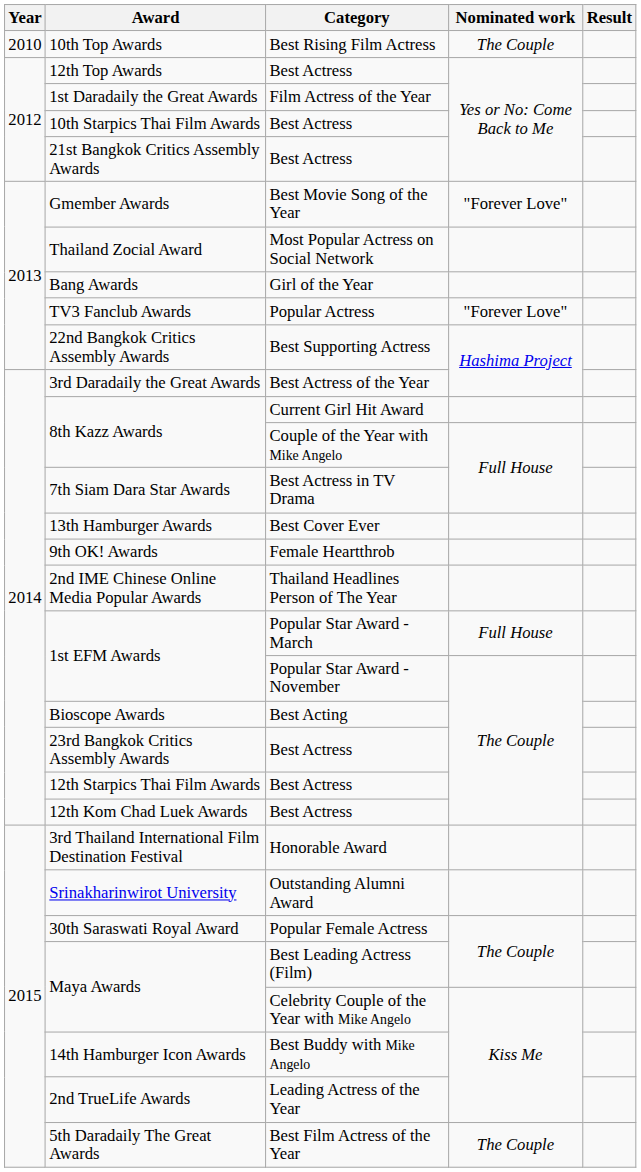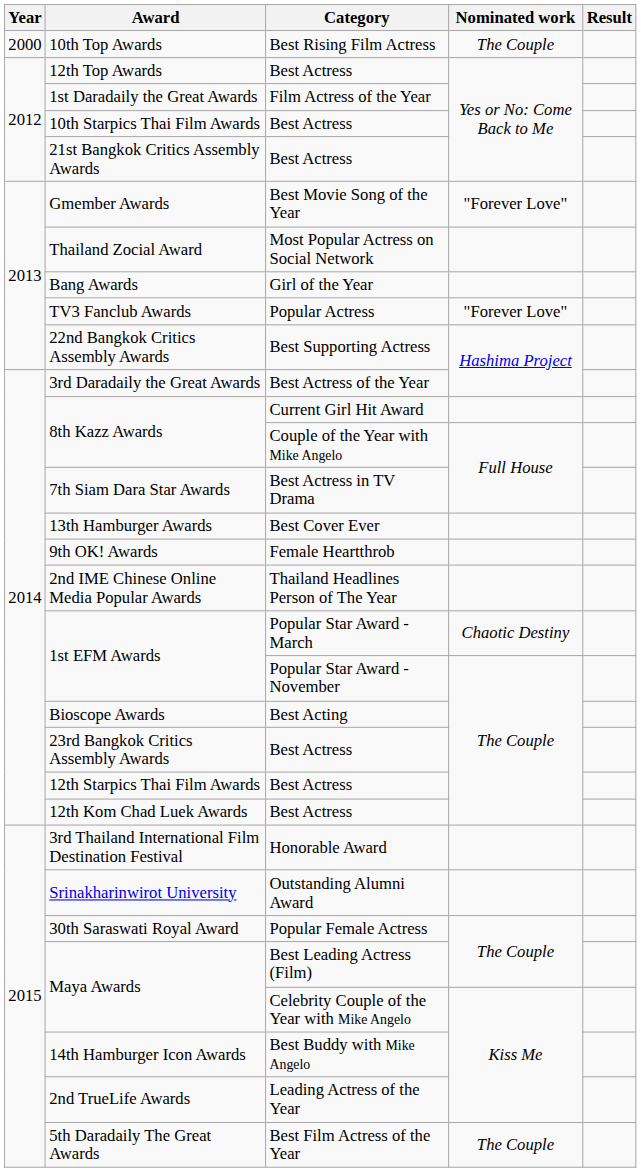 <table class="wikitable">
 <tr>
 <th>Year</th>
 <th>Award</th>
 <th>Category</th>
 <th>Nominated work</th>
 <th>Result</th>
 </tr>
 <tr>
-<td style="text-align:center;">2010</td>
+<td style="text-align:center;">2000</td>
 <td>10th Top Awards</td>
 <td>Best Rising Film Actress</td>
 <td style="text-align:center;"><em>The Couple</em></td>
 <td></td>
 </tr>
 <tr>
 <td rowspan="4" style="text-align:center;">2012</td>
 <td>12th Top Awards</td>
 <td>Best Actress</td>
 <td rowspan="4" style="text-align:center;"><em>Yes or No: Come Back to Me</em></td>
 <td></td>
 </tr>
 <tr>
 <td>1st Daradaily the Great Awards</td>
 <td>Film Actress of the Year</td>
 <td></td>
 </tr>
 <tr>
 <td>10th Starpics Thai Film Awards</td>
 <td>Best Actress</td>
 <td></td>
 </tr>
 <tr>
 <td>21st Bangkok Critics Assembly Awards</td>
 <td>Best Actress</td>
 <td></td>
 </tr>
 <tr>
 <td rowspan="5" style="text-align:center;">2013</td>
 <td>Gmember Awards</td>
 <td>Best Movie Song of the Year</td>
 <td style="text-align:center;">"Forever Love"</td>
 <td></td>
 </tr>
 <tr>
 <td>Thailand Zocial Award</td>
 <td>Most Popular Actress on Social Network</td>
 <td></td>
 <td></td>
 </tr>
 <tr>
 <td>Bang Awards</td>
 <td>Girl of the Year</td>
 <td></td>
 <td></td>
 </tr>
 <tr>
 <td>TV3 Fanclub Awards</td>
 <td>Popular Actress</td>
 <td style="text-align:center;">"Forever Love"</td>
 <td></td>
 </tr>
 <tr>
 <td>22nd Bangkok Critics Assembly Awards</td>
 <td>Best Supporting Actress</td>
 <td rowspan="2" style="text-align:center;"><em><a href='#'>Hashima Project</a></em></td>
 <td></td>
 </tr>
 <tr>
 <td rowspan="13" style="text-align:center;">2014</td>
 <td>3rd Daradaily the Great Awards</td>
 <td>Best Actress of the Year</td>
 <td></td>
 </tr>
 <tr>
 <td rowspan="2">8th Kazz Awards</td>
 <td>Current Girl Hit Award</td>
 <td></td>
 <td></td>
 </tr>
 <tr>
 <td>Couple of the Year with <small>Mike Angelo</small></td>
 <td rowspan="2" style="text-align:center;"><em>Full House</em></td>
 <td></td>
 </tr>
 <tr>
 <td>7th Siam Dara Star Awards</td>
 <td>Best Actress in TV Drama</td>
 <td></td>
 </tr>
 <tr>
 <td>13th Hamburger Awards</td>
 <td>Best Cover Ever</td>
 <td></td>
 <td></td>
 </tr>
 <tr>
 <td>9th OK! Awards</td>
 <td>Female Heartthrob</td>
 <td></td>
 <td></td>
 </tr>
 <tr>
 <td>2nd IME Chinese Online Media Popular Awards</td>
 <td>Thailand Headlines Person of The Year</td>
 <td></td>
 <td></td>
 </tr>
 <tr>
 <td rowspan="2">1st EFM Awards</td>
 <td>Popular Star Award - March</td>
-<td style="text-align:center;"><em>Full House</em></td>
+<td style="text-align:center;"><em>Chaotic Destiny</em></td>
 <td></td>
 </tr>
 <tr>
 <td>Popular Star Award - November</td>
 <td rowspan="5" style="text-align:center;"><em>The Couple</em></td>
 <td></td>
 </tr>
 <tr>
 <td>Bioscope Awards</td>
 <td>Best Acting</td>
 <td></td>
 </tr>
 <tr>
 <td>23rd Bangkok Critics Assembly Awards</td>
 <td>Best Actress</td>
 <td></td>
 </tr>
 <tr>
 <td>12th Starpics Thai Film Awards</td>
 <td>Best Actress</td>
 <td></td>
 </tr>
 <tr>
 <td>12th Kom Chad Luek Awards</td>
 <td>Best Actress</td>
 <td></td>
 </tr>
 <tr>
 <td rowspan="8" style="text-align:center;">2015</td>
 <td>3rd Thailand International Film Destination Festival</td>
 <td>Honorable Award</td>
 <td></td>
 <td></td>
 </tr>
 <tr>
 <td><a href='#'>Srinakharinwirot University</a></td>
 <td>Outstanding Alumni Award</td>
 <td></td>
 <td></td>
 </tr>
 <tr>
 <td>30th Saraswati Royal Award</td>
 <td>Popular Female Actress</td>
 <td rowspan="2" style="text-align:center;"><em>The Couple</em></td>
 <td></td>
 </tr>
 <tr>
 <td rowspan="2">Maya Awards</td>
 <td>Best Leading Actress (Film)</td>
 <td></td>
 </tr>
 <tr>
 <td>Celebrity Couple of the Year with <small>Mike Angelo</small></td>
 <td rowspan="3" style="text-align:center;"><em>Kiss Me</em></td>
 <td></td>
 </tr>
 <tr>
 <td>14th Hamburger Icon Awards</td>
 <td>Best Buddy with <small>Mike Angelo</small></td>
 <td></td>
 </tr>
 <tr>
 <td>2nd TrueLife Awards</td>
 <td>Leading Actress of the Year</td>
 <td></td>
 </tr>
 <tr>
 <td>5th Daradaily The Great Awards</td>
 <td>Best Film Actress of the Year</td>
 <td style="text-align:center;"><em>The Couple</em></td>
 <td></td>
 </tr>
 </table>
